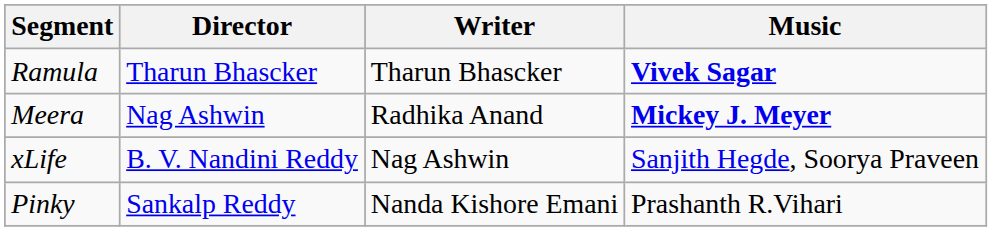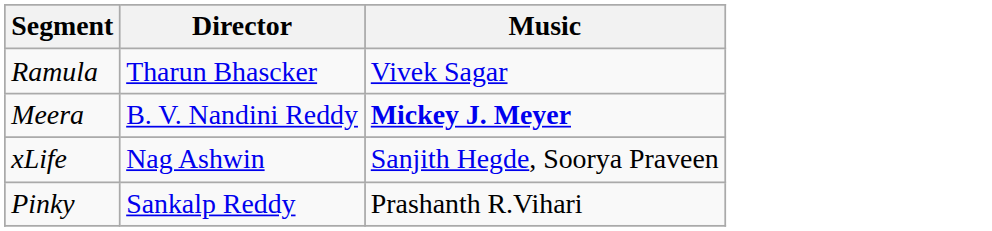 <table class="wikitable">
 <tr>
 <th>Segment</th>
 <th>Director</th>
-<th>Writer</th>
 <th>Music</th>
 </tr>
 <tr>
 <td><em>Ramula</em></td>
 <td><a href='#'>Tharun Bhascker</a></td>
-<td>Tharun Bhascker</td>
-<td><strong><a href='#'>Vivek Sagar</a></strong></td>
+<td><a href='#'>Vivek Sagar</a></td>
 </tr>
 <tr>
 <td><em>Meera</em></td>
-<td><a href='#'>Nag Ashwin</a></td>
-<td>Radhika Anand</td>
+<td><a href='#'>B. V. Nandini Reddy</a></td>
 <td><strong><a href='#'>Mickey J. Meyer</a></strong></td>
 </tr>
 <tr>
 <td><em>xLife</em></td>
-<td><a href='#'>B. V. Nandini Reddy</a></td>
-<td>Nag Ashwin</td>
+<td><a href='#'>Nag Ashwin</a></td>
 <td><a href='#'>Sanjith Hegde</a>, Soorya Praveen</td>
 </tr>
 <tr>
 <td><em>Pinky</em></td>
 <td><a href='#'>Sankalp Reddy</a></td>
-<td>Nanda Kishore Emani</td>
 <td>Prashanth R.Vihari</td>
 </tr>
 </table>
